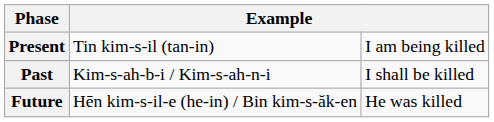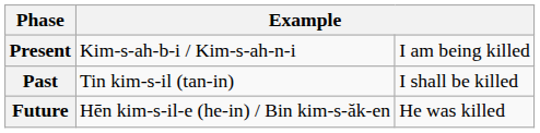 <table class= "wikitable">
 <tr>
 <th colspan=2>Phase</th>
 <th colspan=2>Example</th>
 </tr>
 <tr>
 <th colspan=2>Present</th>
-<td>Tin kim-s-il (tan-in)</td>
+<td>Kim-s-ah-b-i / Kim-s-ah-n-i</td>
 <td>I am being killed</td>
 </tr>
 <tr>
 <th colspan=2>Past</th>
-<td>Kim-s-ah-b-i / Kim-s-ah-n-i</td>
+<td>Tin kim-s-il (tan-in)</td>
 <td>I shall be killed</td>
 </tr>
 <tr>
 <th colspan=2>Future</th>
 <td>Hēn kim-s-il-e (he-in) / Bin kim-s-ăk-en</td>
 <td>He was killed</td>
 </tr>
 </table>
